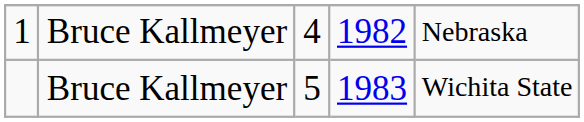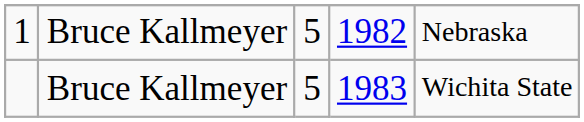 <table class="wikitable">
 <tr>
 </tr>
 <tr>
 <td>1</td>
 <td>Bruce Kallmeyer</td>
-<td>4</td>
+<td>5</td>
 <td><a href='#'>1982</a></td>
 <td style="font-size:80%;">Nebraska</td>
 </tr>
 <tr>
 <td></td>
 <td>Bruce Kallmeyer</td>
 <td>5</td>
 <td><a href='#'>1983</a></td>
 <td style="font-size:80%;">Wichita State</td>
 </tr>
 </table>
